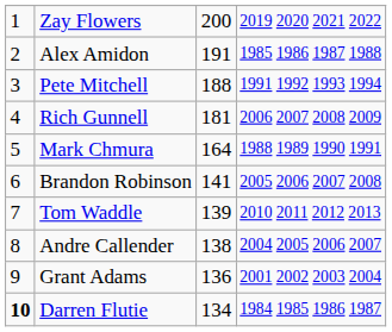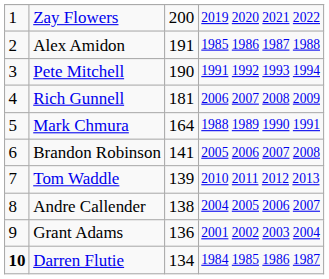 <table class="wikitable">
 <tr>
 </tr>
 <tr>
 <td>1</td>
 <td><a href='#'>Zay Flowers</a></td>
 <td>200</td>
 <td style="font-size:80%;"><a href='#'>2019</a> <a href='#'>2020</a> <a href='#'>2021</a> <a href='#'>2022</a></td>
 </tr>
 <tr>
 <td>2</td>
 <td>Alex Amidon</td>
 <td>191</td>
 <td style="font-size:80%;"><a href='#'>1985</a> <a href='#'>1986</a> <a href='#'>1987</a> <a href='#'>1988</a></td>
 </tr>
 <tr>
 <td>3</td>
 <td><a href='#'>Pete Mitchell</a></td>
-<td>188</td>
+<td>190</td>
 <td style="font-size:80%;"><a href='#'>1991</a> <a href='#'>1992</a> <a href='#'>1993</a> <a href='#'>1994</a></td>
 </tr>
 <tr>
 <td>4</td>
 <td><a href='#'>Rich Gunnell</a></td>
 <td>181</td>
 <td style="font-size:80%;"><a href='#'>2006</a> <a href='#'>2007</a> <a href='#'>2008</a> <a href='#'>2009</a></td>
 </tr>
 <tr>
 <td>5</td>
 <td><a href='#'>Mark Chmura</a></td>
 <td>164</td>
 <td style="font-size:80%;"><a href='#'>1988</a> <a href='#'>1989</a> <a href='#'>1990</a> <a href='#'>1991</a></td>
 </tr>
 <tr>
 <td>6</td>
 <td>Brandon Robinson</td>
 <td>141</td>
 <td style="font-size:80%;"><a href='#'>2005</a> <a href='#'>2006</a> <a href='#'>2007</a> <a href='#'>2008</a></td>
 </tr>
 <tr>
 <td>7</td>
 <td><a href='#'>Tom Waddle</a></td>
 <td>139</td>
 <td style="font-size:80%;"><a href='#'>2010</a> <a href='#'>2011</a> <a href='#'>2012</a> <a href='#'>2013</a></td>
 </tr>
 <tr>
 <td>8</td>
 <td>Andre Callender</td>
 <td>138</td>
 <td style="font-size:80%;"><a href='#'>2004</a> <a href='#'>2005</a> <a href='#'>2006</a> <a href='#'>2007</a></td>
 </tr>
 <tr>
 <td>9</td>
 <td>Grant Adams</td>
 <td>136</td>
 <td style="font-size:80%;"><a href='#'>2001</a> <a href='#'>2002</a> <a href='#'>2003</a> <a href='#'>2004</a></td>
 </tr>
 <tr>
 <td><strong>10</strong></td>
 <td><a href='#'>Darren Flutie</a></td>
 <td>134</td>
 <td style="font-size:80%;"><a href='#'>1984</a> <a href='#'>1985</a> <a href='#'>1986</a> <a href='#'>1987</a></td>
 </tr>
 </table>
